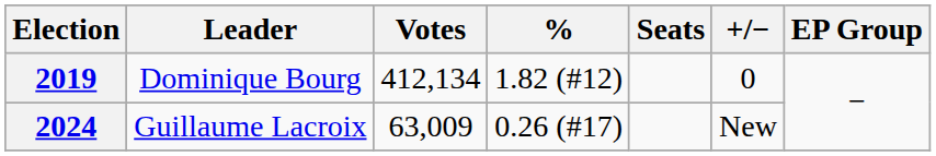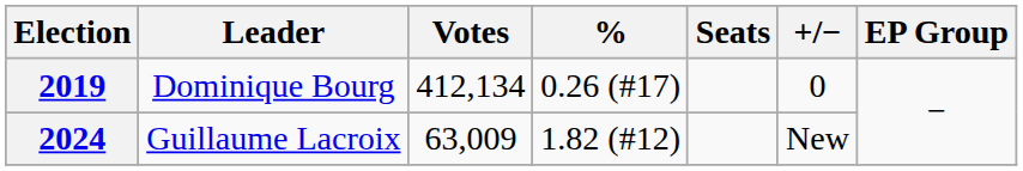 <table class="wikitable"style="text-align:center">
 <tr>
 <th>Election</th>
 <th>Leader</th>
 <th>Votes</th>
 <th>%</th>
 <th>Seats</th>
 <th>+/−</th>
 <th>EP Group</th>
 </tr>
 <tr>
 <th><a href='#'>2019</a></th>
 <td><a href='#'>Dominique Bourg</a></td>
 <td>412,134</td>
-<td>1.82 (#12)</td>
+<td>0.26 (#17)</td>
 <td></td>
 <td> 0</td>
 <td rowspan="2">−</td>
 </tr>
 <tr>
 <th><a href='#'>2024</a></th>
 <td><a href='#'>Guillaume Lacroix</a></td>
 <td>63,009</td>
-<td>0.26 (#17)</td>
+<td>1.82 (#12)</td>
 <td></td>
 <td>New</td>
 </tr>
 </table>
